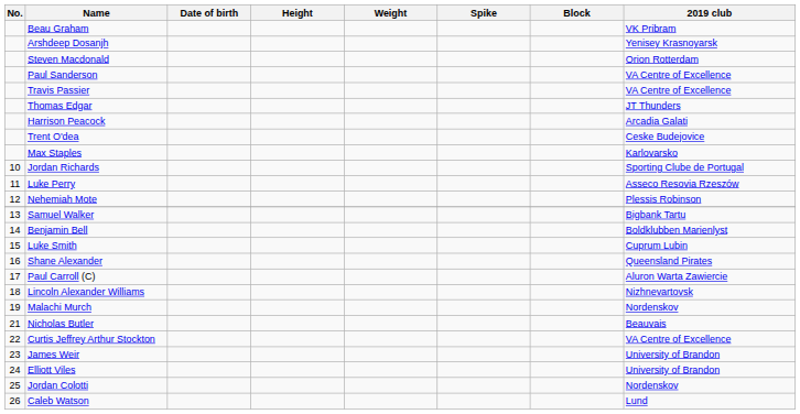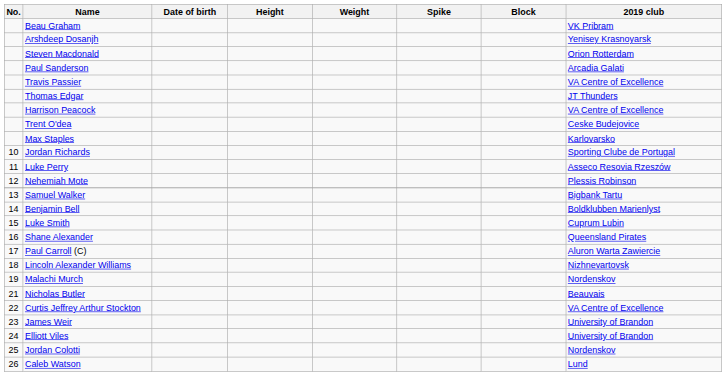 <table class="wikitable sortable" style="font-size:90%; text-align:center;">
 <tr>
 <th>No.</th>
 <th style="width:14em">Name</th>
 <th style="width:8em">Date of birth</th>
 <th style="width:9em">Height</th>
 <th style="width:9em">Weight</th>
 <th style="width:9em">Spike</th>
 <th style="width:9em">Block</th>
 <th style="width:17em">2019 club</th>
 </tr>
 <tr>
 <td></td>
 <td align=left><a href='#'>Beau Graham</a></td>
 <td align=right></td>
 <td></td>
 <td></td>
 <td></td>
 <td></td>
 <td align=left> <a href='#'>VK Pribram</a></td>
 </tr>
 <tr>
 <td></td>
 <td align=left><a href='#'>Arshdeep Dosanjh</a></td>
 <td align=right></td>
 <td></td>
 <td></td>
 <td></td>
 <td></td>
 <td align=left> <a href='#'>Yenisey Krasnoyarsk</a></td>
 </tr>
 <tr>
 <td></td>
 <td align=left><a href='#'>Steven Macdonald</a></td>
 <td align=right></td>
 <td></td>
 <td></td>
 <td></td>
 <td></td>
 <td align=left> <a href='#'>Orion Rotterdam</a></td>
 </tr>
 <tr>
 <td></td>
 <td align=left><a href='#'>Paul Sanderson</a></td>
 <td align=right></td>
 <td></td>
 <td></td>
 <td></td>
 <td></td>
-<td align=left> <a href='#'>VA Centre of Excellence</a></td>
+<td align=left> <a href='#'>Arcadia Galati</a></td>
 </tr>
 <tr>
 <td></td>
 <td align=left><a href='#'>Travis Passier</a></td>
 <td align=right></td>
 <td></td>
 <td></td>
 <td></td>
 <td></td>
 <td align=left> <a href='#'>VA Centre of Excellence</a></td>
 </tr>
 <tr>
 <td></td>
 <td align=left><a href='#'>Thomas Edgar</a></td>
 <td align=right></td>
 <td></td>
 <td></td>
 <td></td>
 <td></td>
 <td align=left> <a href='#'>JT Thunders</a></td>
 </tr>
 <tr>
 <td></td>
 <td align=left><a href='#'>Harrison Peacock</a></td>
 <td align=right></td>
 <td></td>
 <td></td>
 <td></td>
 <td></td>
-<td align=left> <a href='#'>Arcadia Galati</a></td>
+<td align=left> <a href='#'>VA Centre of Excellence</a></td>
 </tr>
 <tr>
 <td></td>
 <td align=left><a href='#'>Trent O'dea</a></td>
 <td align=right></td>
 <td></td>
 <td></td>
 <td></td>
 <td></td>
 <td align=left> <a href='#'>Ceske Budejovice</a></td>
 </tr>
 <tr>
 <td></td>
 <td align=left><a href='#'>Max Staples</a></td>
 <td align=right></td>
 <td></td>
 <td></td>
 <td></td>
 <td></td>
 <td align=left> <a href='#'>Karlovarsko</a></td>
 </tr>
 <tr>
 <td>10</td>
 <td align=left><a href='#'>Jordan Richards</a></td>
 <td align=right></td>
 <td></td>
 <td></td>
 <td></td>
 <td></td>
 <td align=left> <a href='#'>Sporting Clube de Portugal</a></td>
 </tr>
 <tr>
 <td>11</td>
 <td align=left><a href='#'>Luke Perry</a></td>
 <td align=right></td>
 <td></td>
 <td></td>
 <td></td>
 <td></td>
 <td align=left> <a href='#'>Asseco Resovia Rzeszów</a></td>
 </tr>
 <tr>
 <td>12</td>
 <td align=left><a href='#'>Nehemiah Mote</a></td>
 <td align=right></td>
 <td></td>
 <td></td>
 <td></td>
 <td></td>
 <td align=left> <a href='#'>Plessis Robinson</a></td>
 </tr>
 <tr>
 </tr>
 <tr>
 <td>13</td>
 <td align=left><a href='#'>Samuel Walker</a></td>
 <td align=right></td>
 <td></td>
 <td></td>
 <td></td>
 <td></td>
 <td align=left> <a href='#'>Bigbank Tartu</a></td>
 </tr>
 <tr>
 <td>14</td>
 <td align=left><a href='#'>Benjamin Bell</a></td>
 <td align=right></td>
 <td></td>
 <td></td>
 <td></td>
 <td></td>
 <td align=left> <a href='#'>Boldklubben Marienlyst</a></td>
 </tr>
 <tr>
 <td>15</td>
 <td align=left><a href='#'>Luke Smith</a></td>
 <td align=right></td>
 <td></td>
 <td></td>
 <td></td>
 <td></td>
 <td align=left> <a href='#'>Cuprum Lubin</a></td>
 </tr>
 <tr>
 <td>16</td>
 <td align=left><a href='#'>Shane Alexander</a></td>
 <td align=right></td>
 <td></td>
 <td></td>
 <td></td>
 <td></td>
 <td align=left> <a href='#'>Queensland Pirates</a></td>
 </tr>
 <tr>
 <td>17</td>
 <td align=left><a href='#'>Paul Carroll</a> (C)</td>
 <td align="right"></td>
 <td></td>
 <td></td>
 <td></td>
 <td></td>
 <td align=left> <a href='#'>Aluron Warta Zawiercie</a></td>
 </tr>
 <tr>
 <td>18</td>
 <td align=left><a href='#'>Lincoln Alexander Williams</a></td>
 <td align=right></td>
 <td></td>
 <td></td>
 <td></td>
 <td></td>
 <td align=left> <a href='#'>Nizhnevartovsk</a></td>
 </tr>
 <tr>
 <td>19</td>
 <td align=left><a href='#'>Malachi Murch</a></td>
 <td align=right></td>
 <td></td>
 <td></td>
 <td></td>
 <td></td>
 <td align=left> <a href='#'>Nordenskov</a></td>
 </tr>
 <tr>
 <td>21</td>
 <td align=left><a href='#'>Nicholas Butler</a></td>
 <td align=right></td>
 <td></td>
 <td></td>
 <td></td>
 <td></td>
 <td align=left> <a href='#'>Beauvais</a></td>
 </tr>
 <tr>
 <td>22</td>
 <td align=left><a href='#'>Curtis Jeffrey Arthur Stockton</a></td>
 <td align=right></td>
 <td></td>
 <td></td>
 <td></td>
 <td></td>
 <td align=left> <a href='#'>VA Centre of Excellence</a></td>
 </tr>
 <tr>
 <td>23</td>
 <td align=left><a href='#'>James Weir</a></td>
 <td align=right></td>
 <td></td>
 <td></td>
 <td></td>
 <td></td>
 <td align=left> <a href='#'>University of Brandon</a></td>
 </tr>
 <tr>
 <td>24</td>
 <td align=left><a href='#'>Elliott Viles</a></td>
 <td align=right></td>
 <td></td>
 <td></td>
 <td></td>
 <td></td>
 <td align=left> <a href='#'>University of Brandon</a></td>
 </tr>
 <tr>
 <td>25</td>
 <td align=left><a href='#'>Jordan Colotti</a></td>
 <td align=right></td>
 <td></td>
 <td></td>
 <td></td>
 <td></td>
 <td align=left> <a href='#'>Nordenskov</a></td>
 </tr>
 <tr>
 <td>26</td>
 <td align=left><a href='#'>Caleb Watson</a></td>
 <td align=right></td>
 <td></td>
 <td></td>
 <td></td>
 <td></td>
 <td align=left> <a href='#'>Lund</a></td>
 </tr>
 </table>
